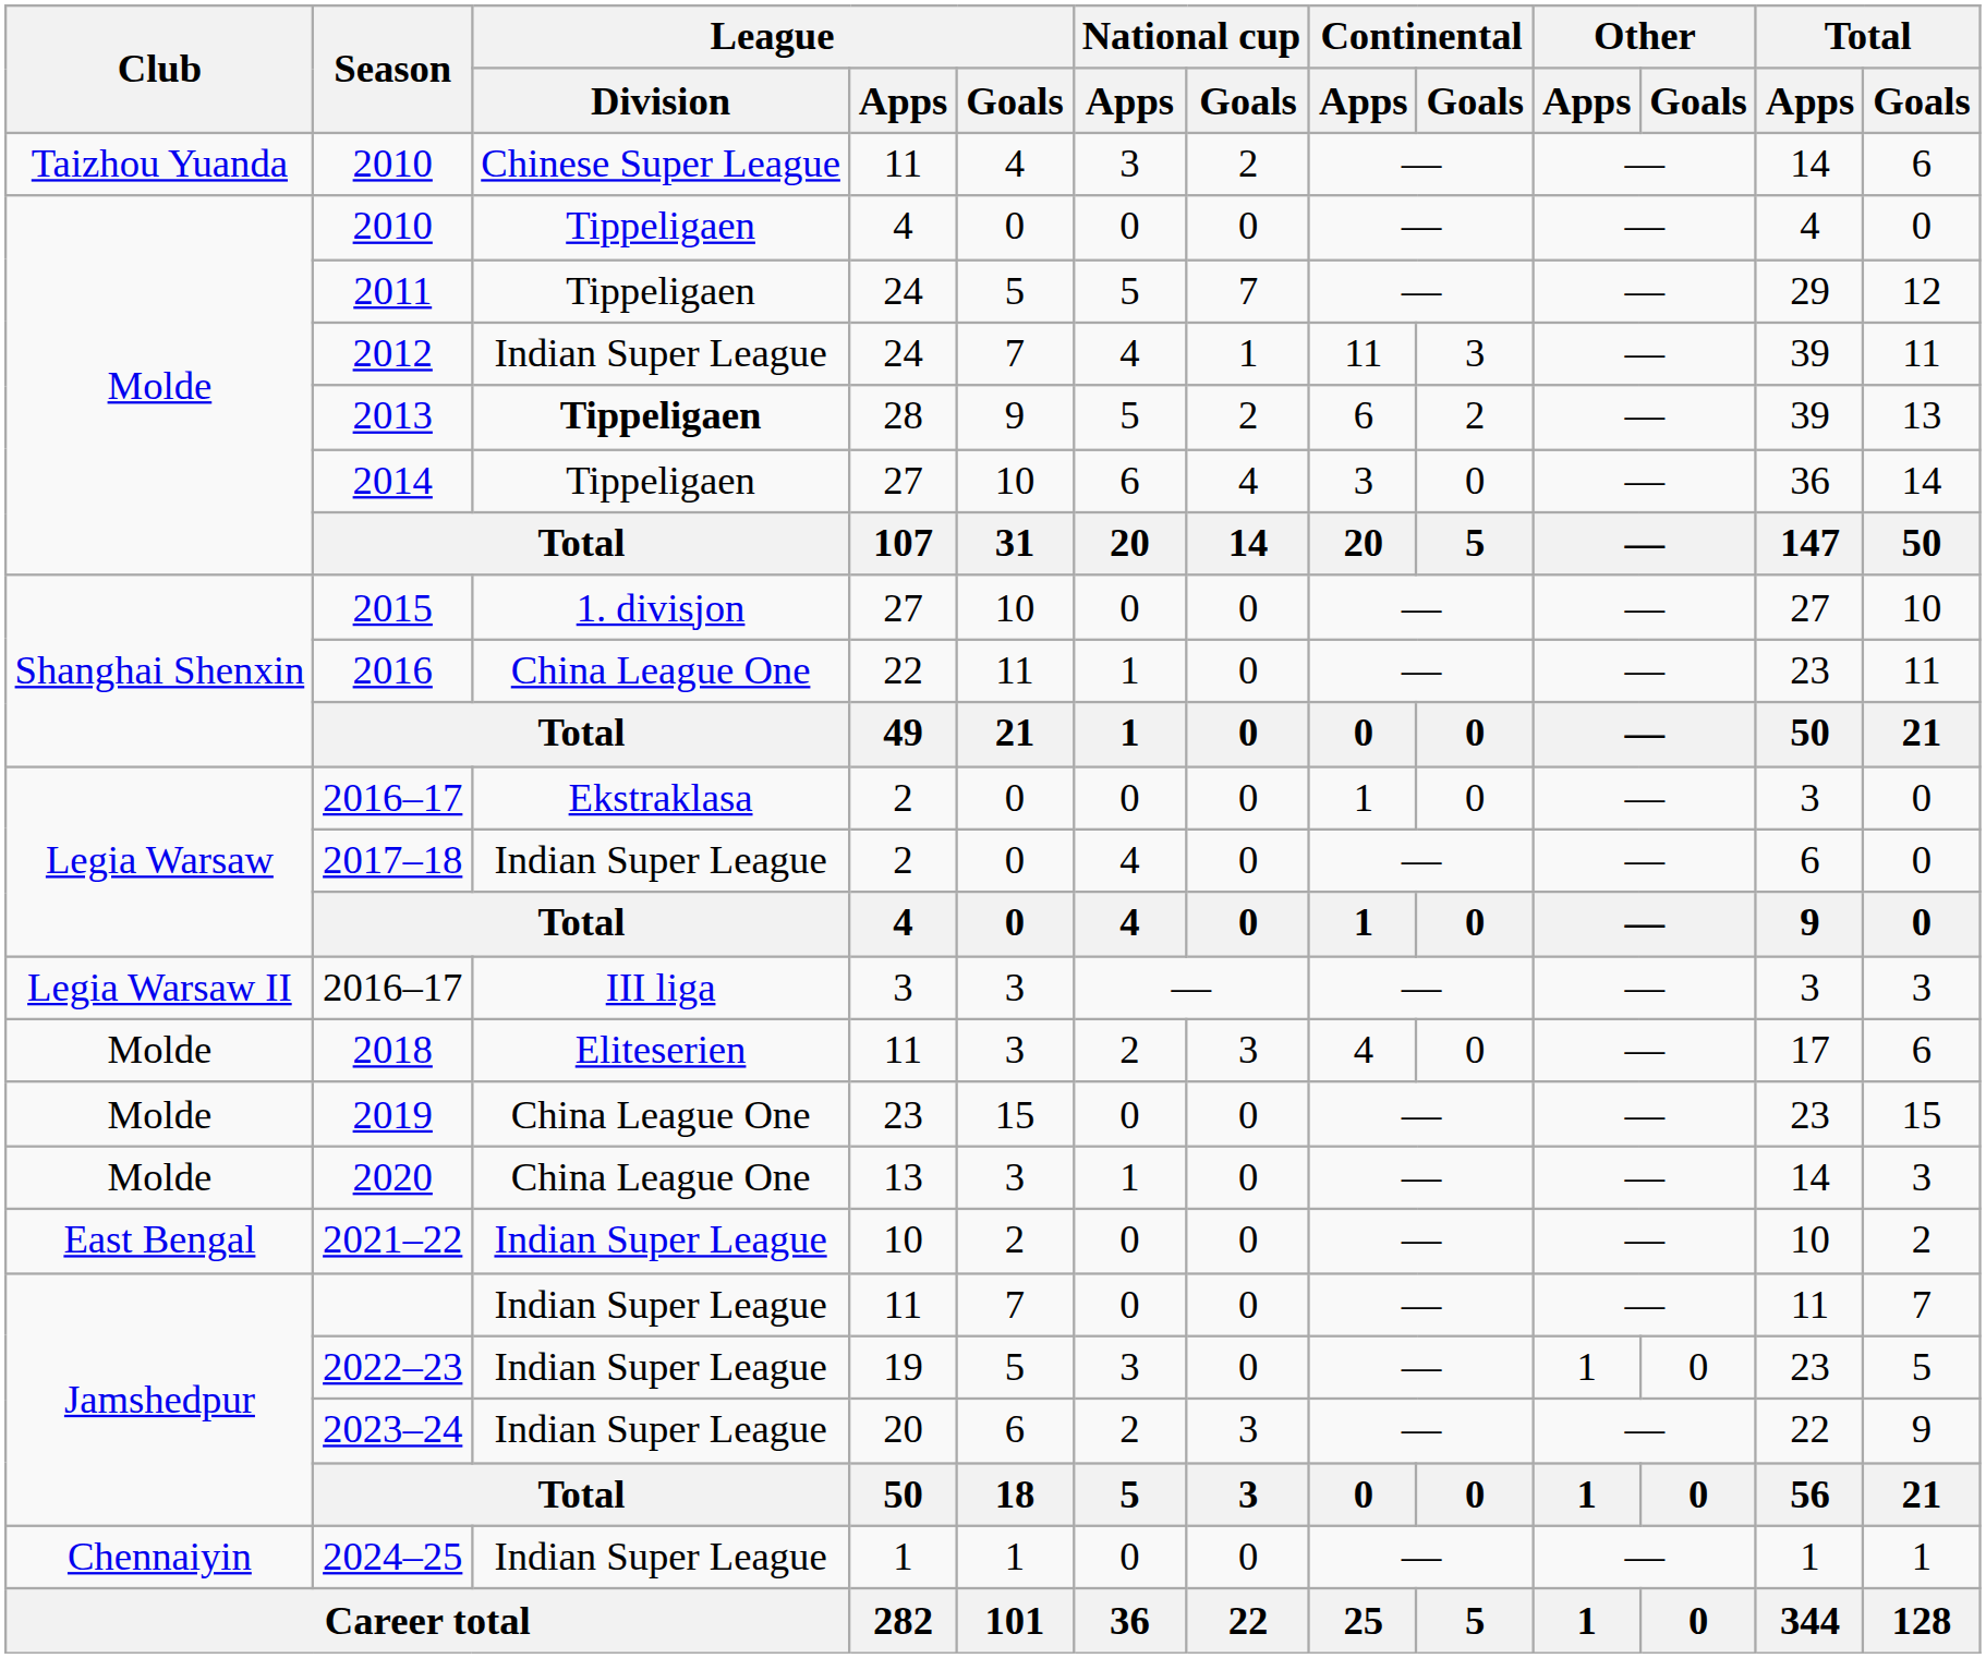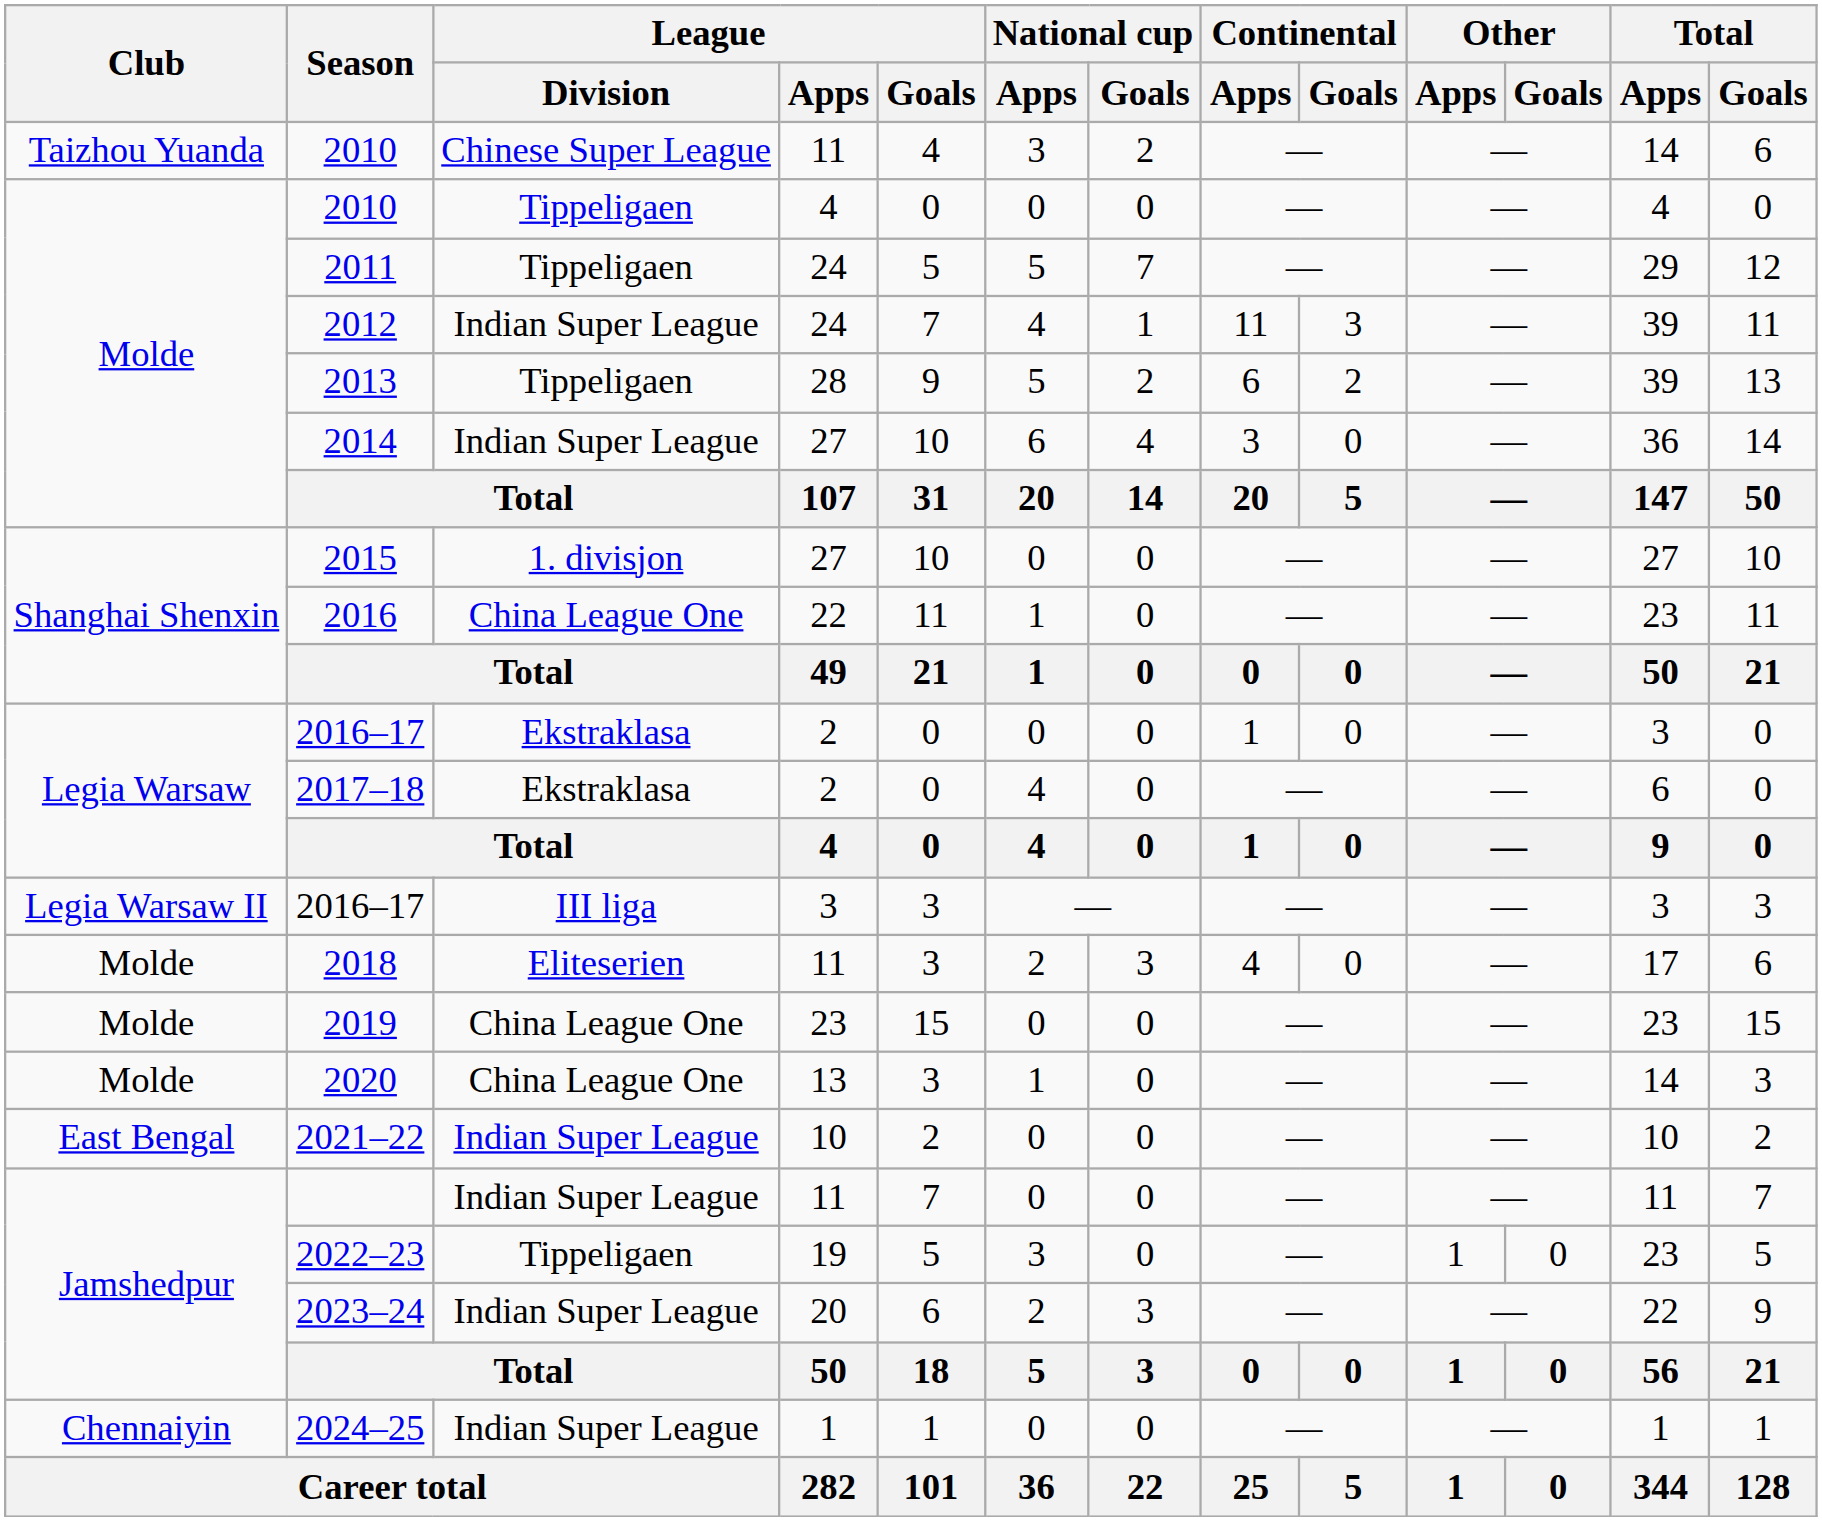 <table class="wikitable" style="text-align: center;">
 <tr>
 <th rowspan="2">Club</th>
 <th rowspan="2">Season</th>
 <th colspan="3">League</th>
 <th colspan="2">National cup</th>
 <th colspan="2">Continental</th>
 <th colspan="2">Other</th>
 <th colspan="2">Total</th>
 </tr>
 <tr>
 <th>Division</th>
 <th>Apps</th>
 <th>Goals</th>
 <th>Apps</th>
 <th>Goals</th>
 <th>Apps</th>
 <th>Goals</th>
 <th>Apps</th>
 <th>Goals</th>
 <th>Apps</th>
 <th>Goals</th>
 </tr>
 <tr>
 <td rowspan="1"><a href='#'>Taizhou Yuanda</a></td>
 <td><a href='#'>2010</a></td>
 <td rowspan="1"><a href='#'>Chinese Super League</a></td>
 <td>11</td>
 <td>4</td>
 <td>3</td>
 <td>2</td>
 <td colspan="2">—</td>
 <td colspan="2">—</td>
 <td>14</td>
 <td>6</td>
 </tr>
 <tr>
 <td rowspan="6"><a href='#'>Molde</a></td>
 <td><a href='#'>2010</a></td>
 <td><a href='#'>Tippeligaen</a></td>
 <td>4</td>
 <td>0</td>
 <td>0</td>
 <td>0</td>
 <td colspan="2">—</td>
 <td colspan="2">—</td>
 <td>4</td>
 <td>0</td>
 </tr>
 <tr>
 <td><a href='#'>2011</a></td>
 <td>Tippeligaen</td>
 <td>24</td>
 <td>5</td>
 <td>5</td>
 <td>7</td>
 <td colspan="2">—</td>
 <td colspan="2">—</td>
 <td>29</td>
 <td>12</td>
 </tr>
 <tr>
 <td><a href='#'>2012</a></td>
 <td>Indian Super League</td>
 <td>24</td>
 <td>7</td>
 <td>4</td>
 <td>1</td>
 <td>11</td>
 <td>3</td>
 <td colspan="2">—</td>
 <td>39</td>
 <td>11</td>
 </tr>
 <tr>
 <td><a href='#'>2013</a></td>
-<td><strong>Tippeligaen</strong></td>
+<td>Tippeligaen</td>
 <td>28</td>
 <td>9</td>
 <td>5</td>
 <td>2</td>
 <td>6</td>
 <td>2</td>
 <td colspan="2">—</td>
 <td>39</td>
 <td>13</td>
 </tr>
 <tr>
 <td><a href='#'>2014</a></td>
-<td>Tippeligaen</td>
+<td>Indian Super League</td>
 <td>27</td>
 <td>10</td>
 <td>6</td>
 <td>4</td>
 <td>3</td>
 <td>0</td>
 <td colspan="2">—</td>
 <td>36</td>
 <td>14</td>
 </tr>
 <tr>
 <th colspan="2">Total</th>
 <th>107</th>
 <th>31</th>
 <th>20</th>
 <th>14</th>
 <th>20</th>
 <th>5</th>
 <th colspan="2">—</th>
 <th>147</th>
 <th>50</th>
 </tr>
 <tr>
 <td rowspan="3"><a href='#'>Shanghai Shenxin</a></td>
 <td><a href='#'>2015</a></td>
 <td rowspan="1"><a href='#'>1. divisjon</a></td>
 <td>27</td>
 <td>10</td>
 <td>0</td>
 <td>0</td>
 <td colspan="2">—</td>
 <td colspan="2">—</td>
 <td>27</td>
 <td>10</td>
 </tr>
 <tr>
 <td><a href='#'>2016</a></td>
 <td rowspan="1"><a href='#'>China League One</a></td>
 <td>22</td>
 <td>11</td>
 <td>1</td>
 <td>0</td>
 <td colspan="2">—</td>
 <td colspan="2">—</td>
 <td>23</td>
 <td>11</td>
 </tr>
 <tr>
 <th colspan="2">Total</th>
 <th>49</th>
 <th>21</th>
 <th>1</th>
 <th>0</th>
 <th>0</th>
 <th>0</th>
 <th colspan="2">—</th>
 <th>50</th>
 <th>21</th>
 </tr>
 <tr>
 <td rowspan="3"><a href='#'>Legia Warsaw</a></td>
 <td><a href='#'>2016–17</a></td>
 <td><a href='#'>Ekstraklasa</a></td>
 <td>2</td>
 <td>0</td>
 <td>0</td>
 <td>0</td>
 <td>1</td>
 <td>0</td>
 <td colspan="2">—</td>
 <td>3</td>
 <td>0</td>
 </tr>
 <tr>
 <td><a href='#'>2017–18</a></td>
-<td>Indian Super League</td>
+<td>Ekstraklasa</td>
 <td>2</td>
 <td>0</td>
 <td>4</td>
 <td>0</td>
 <td colspan="2">—</td>
 <td colspan="2">—</td>
 <td>6</td>
 <td>0</td>
 </tr>
 <tr>
 <th colspan="2">Total</th>
 <th>4</th>
 <th>0</th>
 <th>4</th>
 <th>0</th>
 <th>1</th>
 <th>0</th>
 <th colspan="2">—</th>
 <th>9</th>
 <th>0</th>
 </tr>
 <tr>
 <td rowspan="1"><a href='#'>Legia Warsaw II</a></td>
 <td>2016–17</td>
 <td rowspan="1"><a href='#'>III liga</a></td>
 <td>3</td>
 <td>3</td>
 <td colspan="2">—</td>
 <td colspan="2">—</td>
 <td colspan="2">—</td>
 <td>3</td>
 <td>3</td>
 </tr>
 <tr>
 <td rowspan="1">Molde</td>
 <td><a href='#'>2018</a></td>
 <td rowspan="1"><a href='#'>Eliteserien</a></td>
 <td>11</td>
 <td>3</td>
 <td>2</td>
 <td>3</td>
 <td>4</td>
 <td>0</td>
 <td colspan="2">—</td>
 <td>17</td>
 <td>6</td>
 </tr>
 <tr>
 <td rowspan="1">Molde</td>
 <td><a href='#'>2019</a></td>
 <td>China League One</td>
 <td>23</td>
 <td>15</td>
 <td>0</td>
 <td>0</td>
 <td colspan="2">—</td>
 <td colspan="2">—</td>
 <td>23</td>
 <td>15</td>
 </tr>
 <tr>
 <td rowspan="1">Molde</td>
 <td><a href='#'>2020</a></td>
 <td>China League One</td>
 <td>13</td>
 <td>3</td>
 <td>1</td>
 <td>0</td>
 <td colspan="2">—</td>
 <td colspan="2">—</td>
 <td>14</td>
 <td>3</td>
 </tr>
 <tr>
 <td rowspan="1"><a href='#'>East Bengal</a></td>
 <td><a href='#'>2021–22</a></td>
 <td rowspan="1"><a href='#'>Indian Super League</a></td>
 <td>10</td>
 <td>2</td>
 <td>0</td>
 <td>0</td>
 <td colspan="2">—</td>
 <td colspan="2">—</td>
 <td>10</td>
 <td>2</td>
 </tr>
 <tr>
 <td rowspan="4"><a href='#'>Jamshedpur</a></td>
 <td></td>
 <td>Indian Super League</td>
 <td>11</td>
 <td>7</td>
 <td>0</td>
 <td>0</td>
 <td colspan="2">—</td>
 <td colspan="2">—</td>
 <td>11</td>
 <td>7</td>
 </tr>
 <tr>
 <td><a href='#'>2022–23</a></td>
-<td>Indian Super League</td>
+<td>Tippeligaen</td>
 <td>19</td>
 <td>5</td>
 <td>3</td>
 <td>0</td>
 <td colspan="2">—</td>
 <td>1</td>
 <td>0</td>
 <td>23</td>
 <td>5</td>
 </tr>
 <tr>
 <td><a href='#'>2023–24</a></td>
 <td>Indian Super League</td>
 <td>20</td>
 <td>6</td>
 <td>2</td>
 <td>3</td>
 <td colspan="2">—</td>
 <td colspan="2">—</td>
 <td>22</td>
 <td>9</td>
 </tr>
 <tr>
 <th colspan="2">Total</th>
 <th>50</th>
 <th>18</th>
 <th>5</th>
 <th>3</th>
 <th>0</th>
 <th>0</th>
 <th>1</th>
 <th>0</th>
 <th>56</th>
 <th>21</th>
 </tr>
 <tr>
 <td><a href='#'>Chennaiyin</a></td>
 <td><a href='#'>2024–25</a></td>
 <td>Indian Super League</td>
 <td>1</td>
 <td>1</td>
 <td>0</td>
 <td>0</td>
 <td colspan="2">—</td>
 <td colspan="2">—</td>
 <td>1</td>
 <td>1</td>
 </tr>
 <tr>
 <th colspan="3">Career total</th>
 <th>282</th>
 <th>101</th>
 <th>36</th>
 <th>22</th>
 <th>25</th>
 <th>5</th>
 <th>1</th>
 <th>0</th>
 <th>344</th>
 <th>128</th>
 </tr>
 </table>
